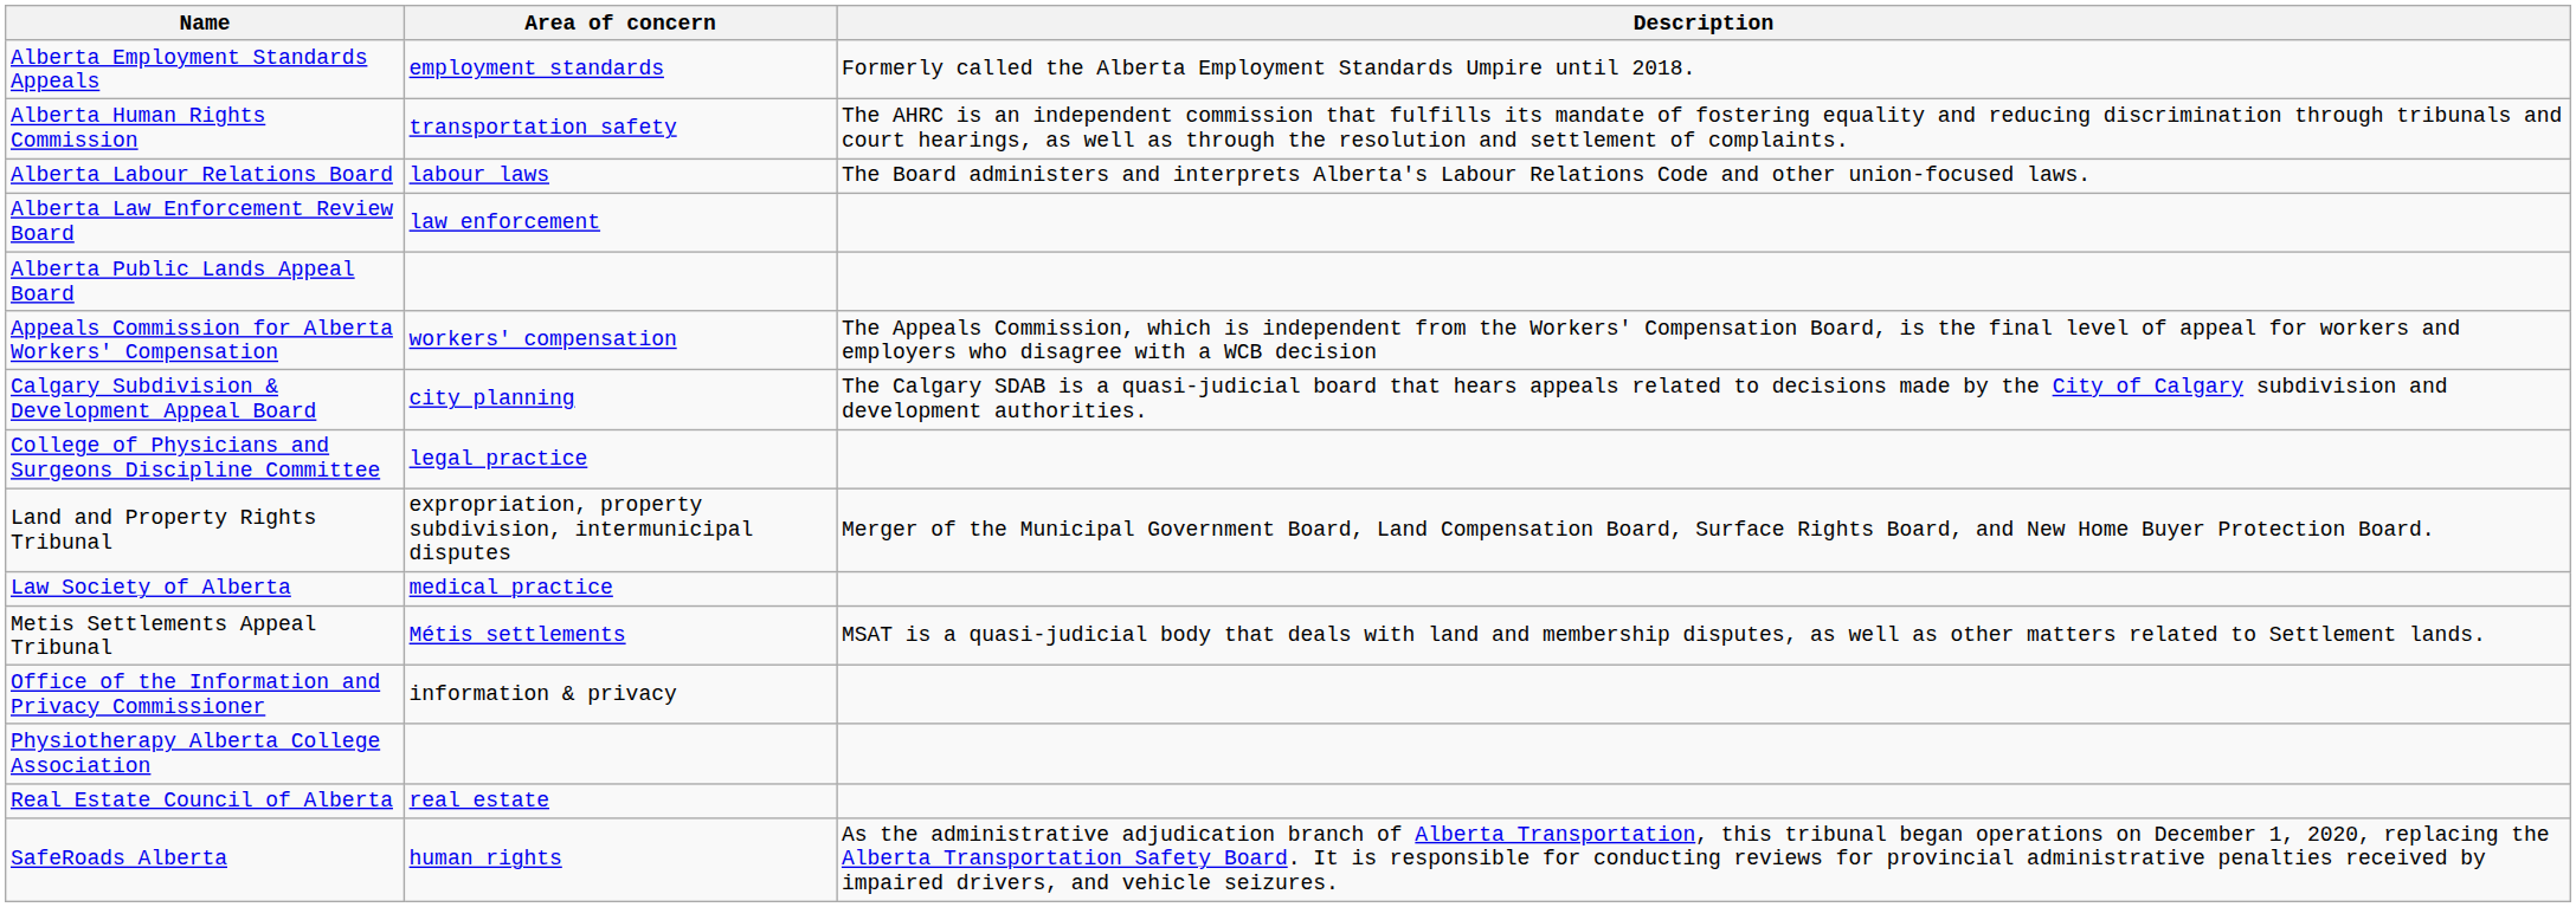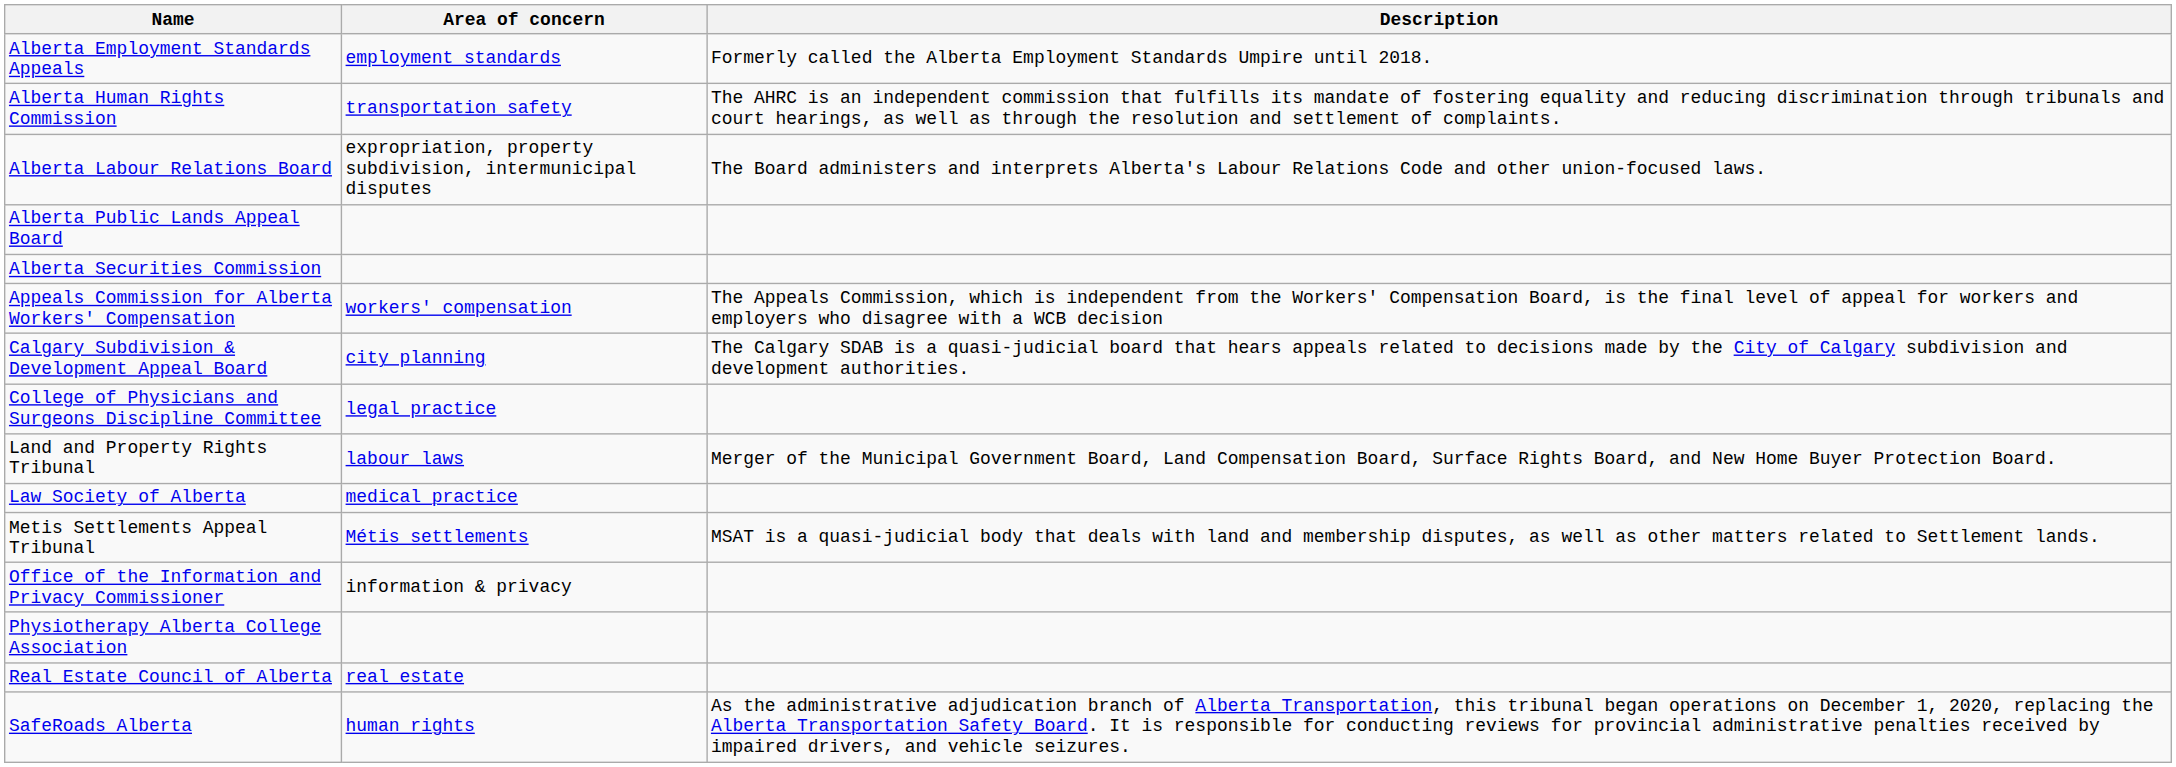 <table class="wikitable">
 <tr>
 <th>Name</th>
 <th>Area of concern</th>
 <th>Description</th>
 </tr>
 <tr>
 <td><a href='#'>Alberta Employment Standards Appeals</a></td>
 <td><a href='#'>employment standards</a></td>
 <td>Formerly called the Alberta Employment Standards Umpire until 2018.</td>
 </tr>
 <tr>
 <td><a href='#'>Alberta Human Rights Commission</a></td>
 <td><a href='#'>transportation safety</a></td>
 <td>The AHRC is an independent commission that fulfills its mandate of fostering equality and reducing discrimination through tribunals and court hearings, as well as through the resolution and settlement of complaints.</td>
 </tr>
 <tr>
 <td><a href='#'>Alberta Labour Relations Board</a></td>
-<td><a href='#'>labour laws</a></td>
+<td>expropriation, property subdivision, intermunicipal disputes</td>
 <td>The Board administers and interprets Alberta's Labour Relations Code and other union-focused laws.</td>
 </tr>
 <tr>
-<td><a href='#'>Alberta Law Enforcement Review Board</a></td>
-<td><a href='#'>law enforcement</a></td>
+<td><a href='#'>Alberta Public Lands Appeal Board</a></td>
+<td></td>
 <td></td>
 </tr>
 <tr>
-<td><a href='#'>Alberta Public Lands Appeal Board</a></td>
+<td><a href='#'>Alberta Securities Commission</a></td>
 <td></td>
 <td></td>
 </tr>
 <tr>
 <td><a href='#'>Appeals Commission for Alberta Workers' Compensation</a></td>
 <td><a href='#'>workers' compensation</a></td>
 <td>The Appeals Commission, which is independent from the Workers' Compensation Board, is the final level of appeal for workers and employers who disagree with a WCB decision</td>
 </tr>
 <tr>
 <td><a href='#'>Calgary Subdivision & Development Appeal Board</a></td>
 <td><a href='#'>city planning</a></td>
 <td>The Calgary SDAB is a quasi-judicial board that hears appeals related to decisions made by the <a href='#'>City of Calgary</a> subdivision and development authorities.</td>
 </tr>
 <tr>
 <td><a href='#'>College of Physicians and Surgeons Discipline Committee</a></td>
 <td><a href='#'>legal practice</a></td>
 <td></td>
 </tr>
 <tr>
 <td>Land and Property Rights Tribunal</td>
-<td>expropriation, property subdivision, intermunicipal disputes</td>
+<td><a href='#'>labour laws</a></td>
 <td>Merger of the Municipal Government Board, Land Compensation Board, Surface Rights Board, and New Home Buyer Protection Board.</td>
 </tr>
 <tr>
 <td><a href='#'>Law Society of Alberta</a></td>
 <td><a href='#'>medical practice</a></td>
 <td></td>
 </tr>
 <tr>
 <td>Metis Settlements Appeal Tribunal</td>
 <td><a href='#'>Métis settlements</a></td>
 <td>MSAT is a quasi-judicial body that deals with land and membership disputes, as well as other matters related to Settlement lands.</td>
 </tr>
 <tr>
 <td><a href='#'>Office of the Information and Privacy Commissioner</a></td>
 <td>information & privacy</td>
 <td></td>
 </tr>
 <tr>
 <td><a href='#'>Physiotherapy Alberta College Association</a></td>
 <td></td>
 <td></td>
 </tr>
 <tr>
 <td><a href='#'>Real Estate Council of Alberta</a></td>
 <td><a href='#'>real estate</a></td>
 <td></td>
 </tr>
 <tr>
 <td><a href='#'>SafeRoads Alberta</a></td>
 <td><a href='#'>human rights</a></td>
 <td>As the administrative adjudication branch of <a href='#'>Alberta Transportation</a>, this tribunal began operations on December 1, 2020, replacing the <a href='#'>Alberta Transportation Safety Board</a>. It is responsible for conducting reviews for provincial administrative penalties received by impaired drivers, and vehicle seizures.</td>
 </tr>
 </table>
